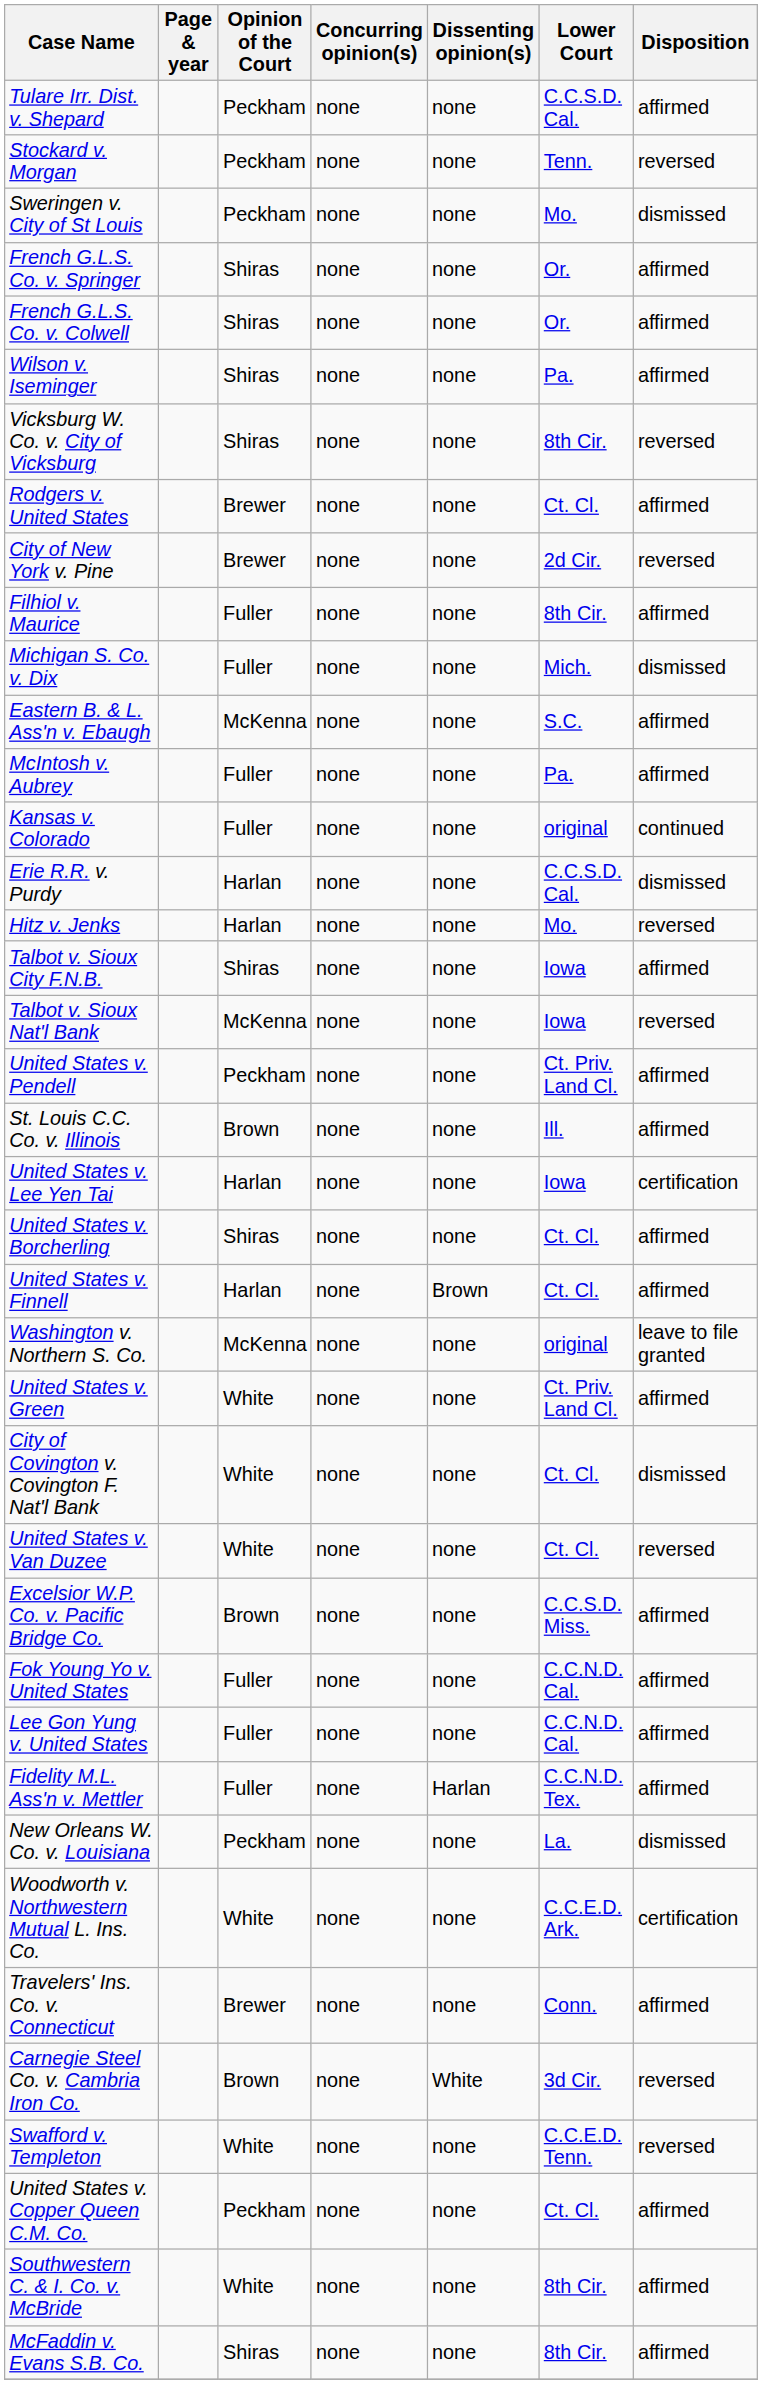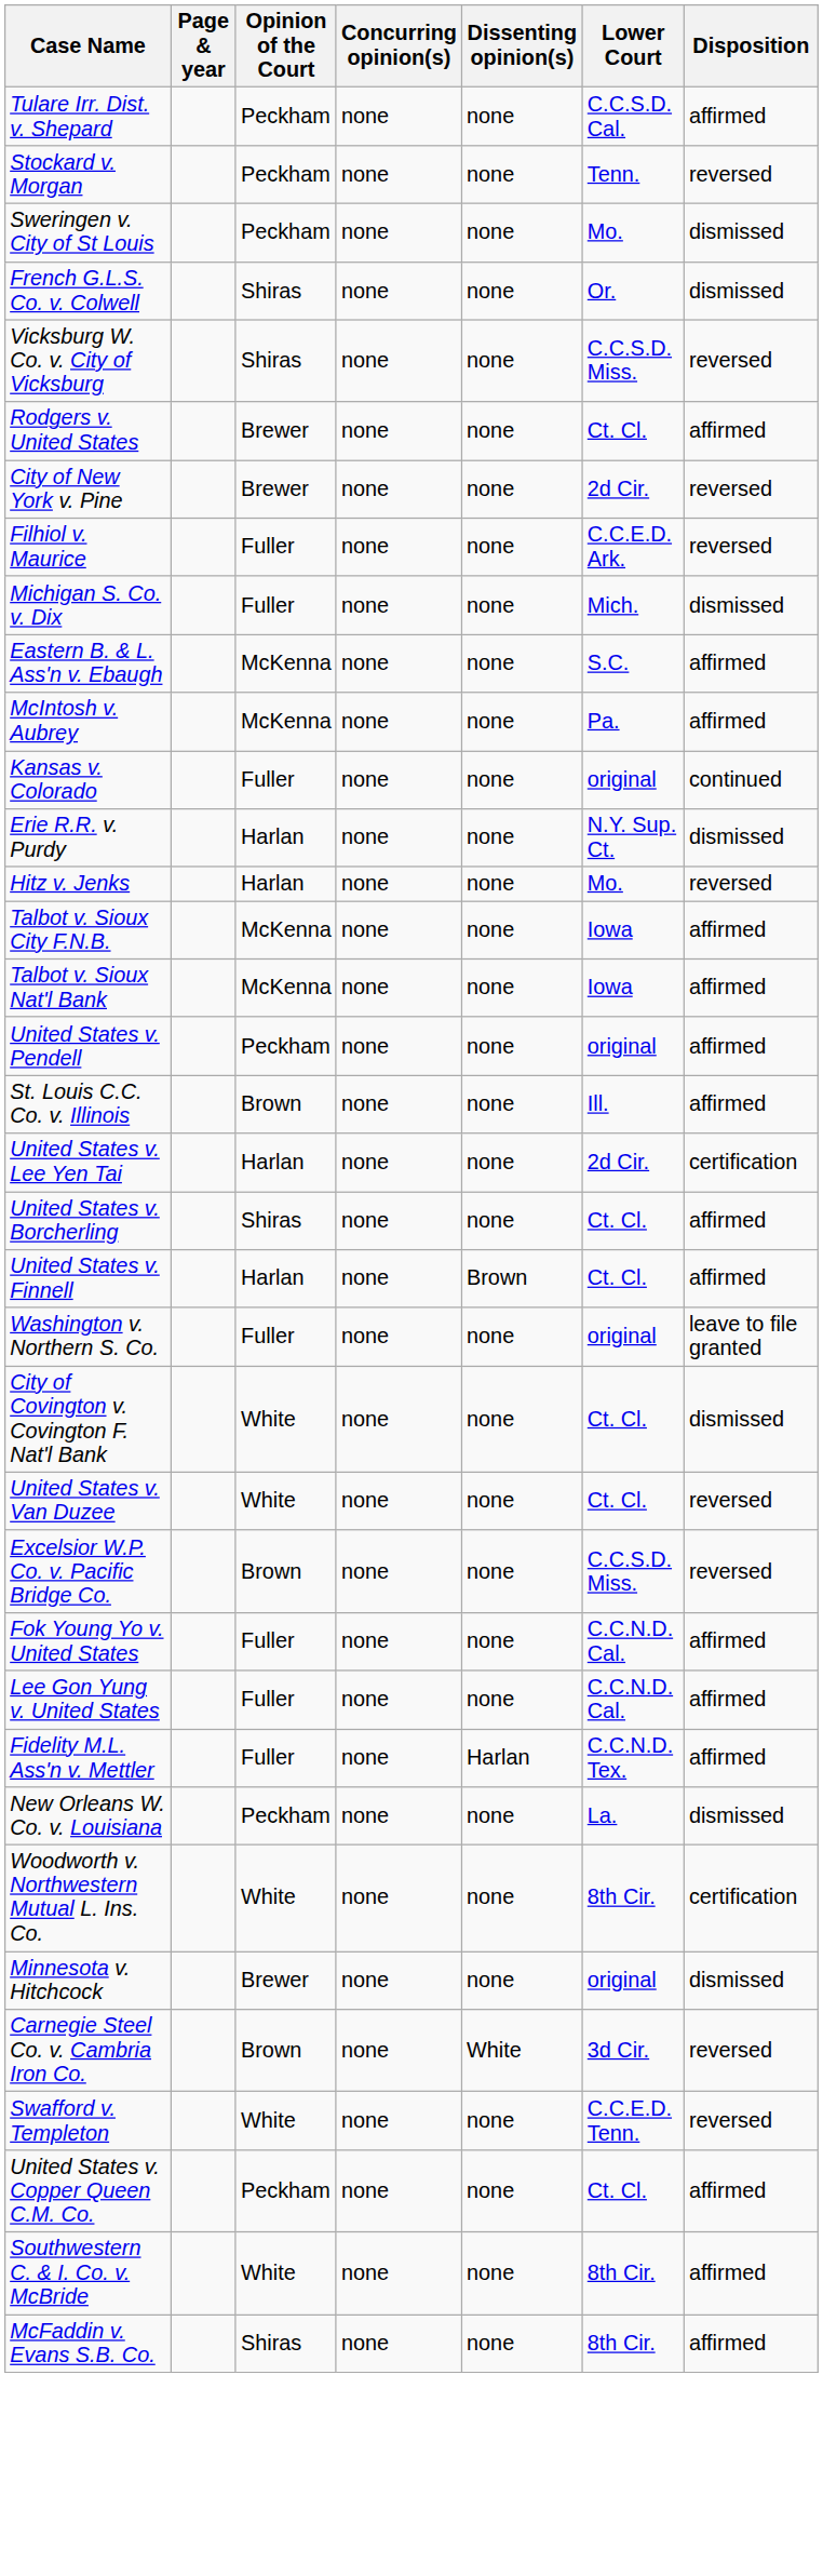 <table class="wikitable sortable">
 <tr>
 <th scope="col" style="width: 450px;">Case Name</th>
 <th scope="col" style="width: 95px;">Page & year</th>
 <th scope="col" style="width: 10px;">Opinion of the Court</th>
 <th scope="col" style="width: 10px;">Concurring opinion(s)</th>
 <th scope="col" style="width: 100px;">Dissenting opinion(s)</th>
 <th scope="col" style="width: 150px;">Lower Court</th>
 <th scope="col" style="width: 190px;">Disposition</th>
 </tr>
 <tr>
 <td><em><a href='#'>Tulare Irr. Dist. v. Shepard</a></em></td>
 <td align="right"></td>
 <td>Peckham</td>
 <td>none</td>
 <td>none</td>
 <td><a href='#'>C.C.S.D. Cal.</a></td>
 <td>affirmed</td>
 </tr>
 <tr>
 <td><em><a href='#'>Stockard v. Morgan</a></em></td>
 <td align="right"></td>
 <td>Peckham</td>
 <td>none</td>
 <td>none</td>
 <td><a href='#'>Tenn.</a></td>
 <td>reversed</td>
 </tr>
 <tr>
 <td><em>Sweringen v. <a href='#'>City of St Louis</a></em></td>
 <td align="right"></td>
 <td>Peckham</td>
 <td>none</td>
 <td>none</td>
 <td><a href='#'>Mo.</a></td>
 <td>dismissed</td>
 </tr>
 <tr>
-<td><em><a href='#'>French G.L.S. Co. v. Springer</a></em></td>
-<td align="right"></td>
-<td>Shiras</td>
-<td>none</td>
-<td>none</td>
-<td><a href='#'>Or.</a></td>
-<td>affirmed</td>
-</tr>
-<tr>
 <td><em><a href='#'>French G.L.S. Co. v. Colwell</a></em></td>
 <td align="right"></td>
 <td>Shiras</td>
 <td>none</td>
 <td>none</td>
 <td><a href='#'>Or.</a></td>
-<td>affirmed</td>
-</tr>
-<tr>
-<td><em><a href='#'>Wilson v. Iseminger</a></em></td>
-<td align="right"></td>
-<td>Shiras</td>
-<td>none</td>
-<td>none</td>
-<td><a href='#'>Pa.</a></td>
-<td>affirmed</td>
+<td>dismissed</td>
 </tr>
 <tr>
 <td><em>Vicksburg W. Co. v. <a href='#'>City of Vicksburg</a></em></td>
 <td align="right"></td>
 <td>Shiras</td>
 <td>none</td>
 <td>none</td>
-<td><a href='#'>8th Cir.</a></td>
+<td><a href='#'>C.C.S.D. Miss.</a></td>
 <td>reversed</td>
 </tr>
 <tr>
 <td><em><a href='#'>Rodgers v. United States</a></em></td>
 <td align="right"></td>
 <td>Brewer</td>
 <td>none</td>
 <td>none</td>
 <td><a href='#'>Ct. Cl.</a></td>
 <td>affirmed</td>
 </tr>
 <tr>
 <td><em><a href='#'>City of New York</a> v. Pine</em></td>
 <td align="right"></td>
 <td>Brewer</td>
 <td>none</td>
 <td>none</td>
 <td><a href='#'>2d Cir.</a></td>
 <td>reversed</td>
 </tr>
 <tr>
 <td><em><a href='#'>Filhiol v. Maurice</a></em></td>
 <td align="right"></td>
 <td>Fuller</td>
 <td>none</td>
 <td>none</td>
-<td><a href='#'>8th Cir.</a></td>
-<td>affirmed</td>
+<td><a href='#'>C.C.E.D. Ark.</a></td>
+<td>reversed</td>
 </tr>
 <tr>
 <td><em><a href='#'>Michigan S. Co. v. Dix</a></em></td>
 <td align="right"></td>
 <td>Fuller</td>
 <td>none</td>
 <td>none</td>
 <td><a href='#'>Mich.</a></td>
 <td>dismissed</td>
 </tr>
 <tr>
 <td><em><a href='#'>Eastern B. & L. Ass'n v. Ebaugh</a></em></td>
 <td align="right"></td>
 <td>McKenna</td>
 <td>none</td>
 <td>none</td>
 <td><a href='#'>S.C.</a></td>
 <td>affirmed</td>
 </tr>
 <tr>
 <td><em><a href='#'>McIntosh v. Aubrey</a></em></td>
 <td align="right"></td>
-<td>Fuller</td>
+<td>McKenna</td>
 <td>none</td>
 <td>none</td>
 <td><a href='#'>Pa.</a></td>
 <td>affirmed</td>
 </tr>
 <tr>
 <td><em><a href='#'>Kansas v. Colorado</a></em></td>
 <td align="right"></td>
 <td>Fuller</td>
 <td>none</td>
 <td>none</td>
 <td><a href='#'>original</a></td>
 <td>continued</td>
 </tr>
 <tr>
 <td><em><a href='#'>Erie R.R.</a> v. Purdy</em></td>
 <td align="right"></td>
 <td>Harlan</td>
 <td>none</td>
 <td>none</td>
-<td><a href='#'>C.C.S.D. Cal.</a></td>
+<td><a href='#'>N.Y. Sup. Ct.</a></td>
 <td>dismissed</td>
 </tr>
 <tr>
 <td><em><a href='#'>Hitz v. Jenks</a></em></td>
 <td align="right"></td>
 <td>Harlan</td>
 <td>none</td>
 <td>none</td>
 <td><a href='#'>Mo.</a></td>
 <td>reversed</td>
 </tr>
 <tr>
 <td><em><a href='#'>Talbot v. Sioux City F.N.B.</a></em></td>
 <td align="right"></td>
-<td>Shiras</td>
+<td>McKenna</td>
 <td>none</td>
 <td>none</td>
 <td><a href='#'>Iowa</a></td>
 <td>affirmed</td>
 </tr>
 <tr>
 <td><em><a href='#'>Talbot v. Sioux Nat'l Bank</a></em></td>
 <td align="right"></td>
 <td>McKenna</td>
 <td>none</td>
 <td>none</td>
 <td><a href='#'>Iowa</a></td>
-<td>reversed</td>
+<td>affirmed</td>
 </tr>
 <tr>
 <td><em><a href='#'>United States v. Pendell</a></em></td>
 <td align="right"></td>
 <td>Peckham</td>
 <td>none</td>
 <td>none</td>
-<td><a href='#'>Ct. Priv. Land Cl.</a></td>
+<td><a href='#'>original</a></td>
 <td>affirmed</td>
 </tr>
 <tr>
 <td><em>St. Louis C.C. Co. v. <a href='#'>Illinois</a></em></td>
 <td align="right"></td>
 <td>Brown</td>
 <td>none</td>
 <td>none</td>
 <td><a href='#'>Ill.</a></td>
 <td>affirmed</td>
 </tr>
 <tr>
 <td><em><a href='#'>United States v. Lee Yen Tai</a></em></td>
 <td align="right"></td>
 <td>Harlan</td>
 <td>none</td>
 <td>none</td>
-<td><a href='#'>Iowa</a></td>
+<td><a href='#'>2d Cir.</a></td>
 <td>certification</td>
 </tr>
 <tr>
 <td><em><a href='#'>United States v. Borcherling</a></em></td>
 <td align="right"></td>
 <td>Shiras</td>
 <td>none</td>
 <td>none</td>
 <td><a href='#'>Ct. Cl.</a></td>
 <td>affirmed</td>
 </tr>
 <tr>
 <td><em><a href='#'>United States v. Finnell</a></em></td>
 <td align="right"></td>
 <td>Harlan</td>
 <td>none</td>
 <td>Brown</td>
 <td><a href='#'>Ct. Cl.</a></td>
 <td>affirmed</td>
 </tr>
 <tr>
 <td><em><a href='#'>Washington</a> v. Northern S. Co.</em></td>
 <td align="right"></td>
-<td>McKenna</td>
+<td>Fuller</td>
 <td>none</td>
 <td>none</td>
 <td><a href='#'>original</a></td>
 <td>leave to file granted</td>
-</tr>
-<tr>
-<td><em><a href='#'>United States v. Green</a></em></td>
-<td align="right"></td>
-<td>White</td>
-<td>none</td>
-<td>none</td>
-<td><a href='#'>Ct. Priv. Land Cl.</a></td>
-<td>affirmed</td>
 </tr>
 <tr>
 <td><em><a href='#'>City of Covington</a> v. Covington F. Nat'l Bank</em></td>
 <td align="right"></td>
 <td>White</td>
 <td>none</td>
 <td>none</td>
 <td><a href='#'>Ct. Cl.</a></td>
 <td>dismissed</td>
 </tr>
 <tr>
 <td><em><a href='#'>United States v. Van Duzee</a></em></td>
 <td align="right"></td>
 <td>White</td>
 <td>none</td>
 <td>none</td>
 <td><a href='#'>Ct. Cl.</a></td>
 <td>reversed</td>
 </tr>
 <tr>
 <td><em><a href='#'>Excelsior W.P. Co. v. Pacific Bridge Co.</a></em></td>
 <td align="right"></td>
 <td>Brown</td>
 <td>none</td>
 <td>none</td>
 <td><a href='#'>C.C.S.D. Miss.</a></td>
-<td>affirmed</td>
+<td>reversed</td>
 </tr>
 <tr>
 <td><em><a href='#'>Fok Young Yo v. United States</a></em></td>
 <td align="right"></td>
 <td>Fuller</td>
 <td>none</td>
 <td>none</td>
 <td><a href='#'>C.C.N.D. Cal.</a></td>
 <td>affirmed</td>
 </tr>
 <tr>
 <td><em><a href='#'>Lee Gon Yung v. United States</a></em></td>
 <td align="right"></td>
 <td>Fuller</td>
 <td>none</td>
 <td>none</td>
 <td><a href='#'>C.C.N.D. Cal.</a></td>
 <td>affirmed</td>
 </tr>
 <tr>
 <td><em><a href='#'>Fidelity M.L. Ass'n v. Mettler</a></em></td>
 <td align="right"></td>
 <td>Fuller</td>
 <td>none</td>
 <td>Harlan</td>
 <td><a href='#'>C.C.N.D. Tex.</a></td>
 <td>affirmed</td>
 </tr>
 <tr>
 <td><em>New Orleans W. Co. v. <a href='#'>Louisiana</a></em></td>
 <td align="right"></td>
 <td>Peckham</td>
 <td>none</td>
 <td>none</td>
 <td><a href='#'>La.</a></td>
 <td>dismissed</td>
 </tr>
 <tr>
 <td><em>Woodworth v. <a href='#'>Northwestern Mutual</a> L. Ins. Co.</em></td>
 <td align="right"></td>
 <td>White</td>
 <td>none</td>
 <td>none</td>
-<td><a href='#'>C.C.E.D. Ark.</a></td>
+<td><a href='#'>8th Cir.</a></td>
 <td>certification</td>
 </tr>
 <tr>
-<td><em>Travelers' Ins. Co. v. <a href='#'>Connecticut</a></em></td>
+<td><em><a href='#'>Minnesota</a> v. Hitchcock</em></td>
 <td align="right"></td>
 <td>Brewer</td>
 <td>none</td>
 <td>none</td>
-<td><a href='#'>Conn.</a></td>
-<td>affirmed</td>
+<td><a href='#'>original</a></td>
+<td>dismissed</td>
 </tr>
 <tr>
 <td><em><a href='#'>Carnegie Steel</a> Co. v. <a href='#'>Cambria Iron Co.</a></em></td>
 <td align="right"></td>
 <td>Brown</td>
 <td>none</td>
 <td>White</td>
 <td><a href='#'>3d Cir.</a></td>
 <td>reversed</td>
 </tr>
 <tr>
 <td><em><a href='#'>Swafford v. Templeton</a></em></td>
 <td align="right"></td>
 <td>White</td>
 <td>none</td>
 <td>none</td>
 <td><a href='#'>C.C.E.D. Tenn.</a></td>
 <td>reversed</td>
 </tr>
 <tr>
 <td><em>United States v. <a href='#'>Copper Queen C.M. Co.</a></em></td>
 <td align="right"></td>
 <td>Peckham</td>
 <td>none</td>
 <td>none</td>
 <td><a href='#'>Ct. Cl.</a></td>
 <td>affirmed</td>
 </tr>
 <tr>
 <td><em><a href='#'>Southwestern C. & I. Co. v. McBride</a></em></td>
 <td align="right"></td>
 <td>White</td>
 <td>none</td>
 <td>none</td>
 <td><a href='#'>8th Cir.</a></td>
 <td>affirmed</td>
 </tr>
 <tr>
 <td><em><a href='#'>McFaddin v. Evans S.B. Co.</a></em></td>
 <td align="right"></td>
 <td>Shiras</td>
 <td>none</td>
 <td>none</td>
 <td><a href='#'>8th Cir.</a></td>
 <td>affirmed</td>
 </tr>
 <tr>
 </tr>
 </table>
